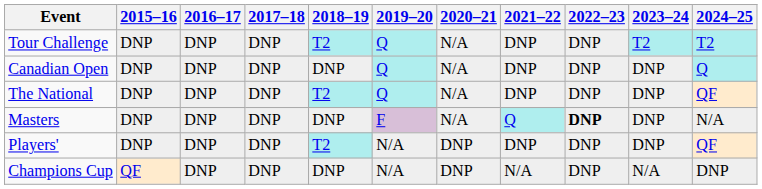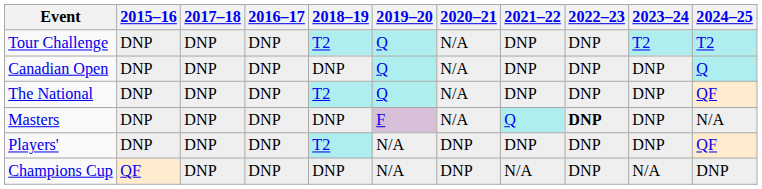 <table class="wikitable" border="1">
 <tr>
 <th>Event</th>
 <th><a href='#'>2015–16</a></th>
+<th><a href='#'>2017–18</a></th>
 <th><a href='#'>2016–17</a></th>
-<th><a href='#'>2017–18</a></th>
 <th><a href='#'>2018–19</a></th>
 <th><a href='#'>2019–20</a></th>
 <th><a href='#'>2020–21</a></th>
 <th><a href='#'>2021–22</a></th>
 <th><a href='#'>2022–23</a></th>
 <th><a href='#'>2023–24</a></th>
 <th><a href='#'>2024–25</a></th>
 </tr>
 <tr>
 <td><a href='#'>Tour Challenge</a></td>
 <td style="background:#EFEFEF;">DNP</td>
 <td style="background:#EFEFEF;">DNP</td>
 <td style="background:#EFEFEF;">DNP</td>
 <td style="background:#afeeee;"><a href='#'>T2</a></td>
 <td style="background:#afeeee;"><a href='#'>Q</a></td>
 <td style="background:#EFEFEF;">N/A</td>
 <td style="background:#EFEFEF;">DNP</td>
 <td style="background:#EFEFEF;">DNP</td>
 <td style="background:#afeeee;"><a href='#'>T2</a></td>
 <td style="background:#afeeee;"><a href='#'>T2</a></td>
 </tr>
 <tr>
 <td><a href='#'>Canadian Open</a></td>
 <td style="background:#EFEFEF;">DNP</td>
 <td style="background:#EFEFEF;">DNP</td>
 <td style="background:#EFEFEF;">DNP</td>
 <td style="background:#EFEFEF;">DNP</td>
 <td style="background:#afeeee;"><a href='#'>Q</a></td>
 <td style="background:#EFEFEF;">N/A</td>
 <td style="background:#EFEFEF;">DNP</td>
 <td style="background:#EFEFEF;">DNP</td>
 <td style="background:#EFEFEF;">DNP</td>
 <td style="background:#afeeee;"><a href='#'>Q</a></td>
 </tr>
 <tr>
 <td><a href='#'>The National</a></td>
 <td style="background:#EFEFEF;">DNP</td>
 <td style="background:#EFEFEF;">DNP</td>
 <td style="background:#EFEFEF;">DNP</td>
 <td style="background:#afeeee;"><a href='#'>T2</a></td>
 <td style="background:#afeeee;"><a href='#'>Q</a></td>
 <td style="background:#EFEFEF;">N/A</td>
 <td style="background:#EFEFEF;">DNP</td>
 <td style="background:#EFEFEF;">DNP</td>
 <td style="background:#EFEFEF;">DNP</td>
 <td style="background:#ffebcd;"><a href='#'>QF</a></td>
 </tr>
 <tr>
 <td><a href='#'>Masters</a></td>
 <td style="background:#EFEFEF;">DNP</td>
 <td style="background:#EFEFEF;">DNP</td>
 <td style="background:#EFEFEF;">DNP</td>
 <td style="background:#EFEFEF;">DNP</td>
 <td style="background:#D8BFD8;"><a href='#'>F</a></td>
 <td style="background:#EFEFEF;">N/A</td>
 <td style="background:#afeeee;"><a href='#'>Q</a></td>
 <td style="background:#EFEFEF;"><strong>DNP</strong></td>
 <td style="background:#EFEFEF;">DNP</td>
 <td style="background:#EFEFEF;">N/A</td>
 </tr>
 <tr>
 <td><a href='#'>Players'</a></td>
 <td style="background:#EFEFEF;">DNP</td>
 <td style="background:#EFEFEF;">DNP</td>
 <td style="background:#EFEFEF;">DNP</td>
 <td style="background:#afeeee;"><a href='#'>T2</a></td>
 <td style="background:#EFEFEF;">N/A</td>
 <td style="background:#EFEFEF;">DNP</td>
 <td style="background:#EFEFEF;">DNP</td>
 <td style="background:#EFEFEF;">DNP</td>
 <td style="background:#EFEFEF;">DNP</td>
 <td style="background:#ffebcd;"><a href='#'>QF</a></td>
 </tr>
 <tr>
 <td><a href='#'>Champions Cup</a></td>
 <td style="background:#ffebcd;"><a href='#'>QF</a></td>
 <td style="background:#EFEFEF;">DNP</td>
 <td style="background:#EFEFEF;">DNP</td>
 <td style="background:#EFEFEF;">DNP</td>
 <td style="background:#EFEFEF;">N/A</td>
 <td style="background:#EFEFEF;">DNP</td>
 <td style="background:#EFEFEF;">N/A</td>
 <td style="background:#EFEFEF;">DNP</td>
 <td style="background:#EFEFEF;">N/A</td>
 <td style="background:#EFEFEF;">DNP</td>
 </tr>
 </table>
